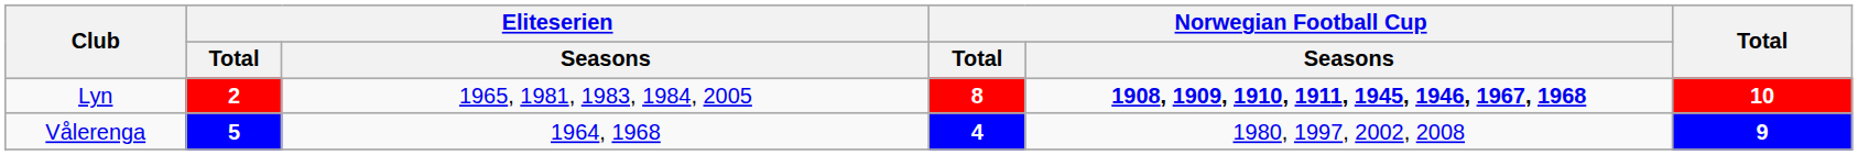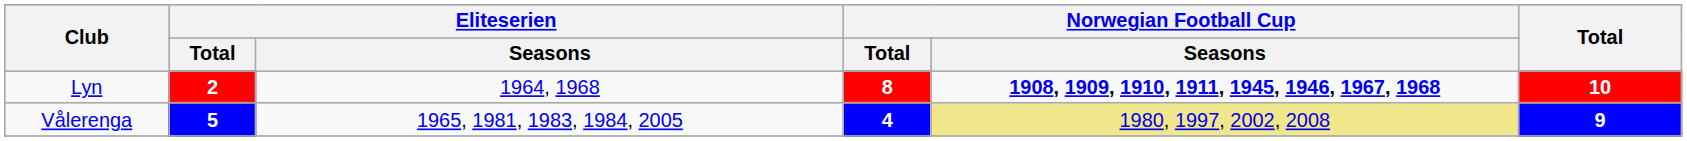 <table class="wikitable" style="text-align: center; font-size: 12px; width:80%;">
 <tr>
 <th rowspan="2" style="width:4%;">Club</th>
 <th colspan="2" style="width:25%;"><a href='#'>Eliteserien</a></th>
 <th colspan="2" style="width:25%;"><a href='#'>Norwegian Football Cup</a></th>
 <th rowspan="2" style="width:5%;">Total</th>
 </tr>
 <tr>
 <th style="width:2%;">Total</th>
 <th style="width:18%;">Seasons</th>
 <th style="width:2%;">Total</th>
 <th style="width:18%;">Seasons</th>
 </tr>
 <tr>
 <td> <a href='#'>Lyn</a></td>
 <td style="background-color:red;color:white;"><strong>2</strong></td>
-<td> <a href='#'>1965</a>, <a href='#'>1981</a>, <a href='#'>1983</a>, <a href='#'>1984</a>, <a href='#'>2005</a></td>
+<td> <a href='#'>1964</a>, <a href='#'>1968</a></td>
 <td style="background-color:red;color:white;"><strong>8</strong></td>
 <td><strong>  <a href='#'>1908</a>, <a href='#'>1909</a>, <a href='#'>1910</a>, <a href='#'>1911</a>, <a href='#'>1945</a>, <a href='#'>1946</a>, <a href='#'>1967</a>, <a href='#'>1968</a></strong></td>
 <td style="background-color:red;color:white;"><strong>10</strong></td>
 </tr>
 <tr>
 <td> <a href='#'>Vålerenga</a></td>
 <td style="background-color:#0000FF;color:white;"><strong>5</strong></td>
-<td> <a href='#'>1964</a>, <a href='#'>1968</a></td>
+<td> <a href='#'>1965</a>, <a href='#'>1981</a>, <a href='#'>1983</a>, <a href='#'>1984</a>, <a href='#'>2005</a></td>
 <td style="background-color:#0000FF;color:white;"><strong>4</strong></td>
-<td> <a href='#'>1980</a>, <a href='#'>1997</a>, <a href='#'>2002</a>, <a href='#'>2008</a></td>
+<td style="background: khaki;"> <a href='#'>1980</a>, <a href='#'>1997</a>, <a href='#'>2002</a>, <a href='#'>2008</a></td>
 <td style="background-color:#0000FF;color:white;"><strong>9</strong></td>
 </tr>
 </table>
